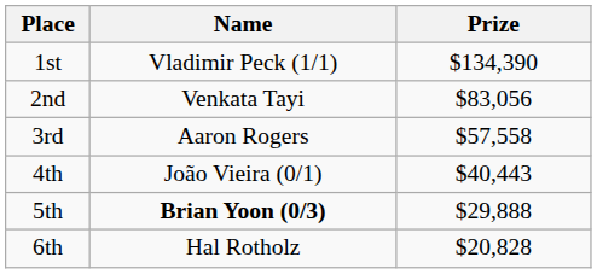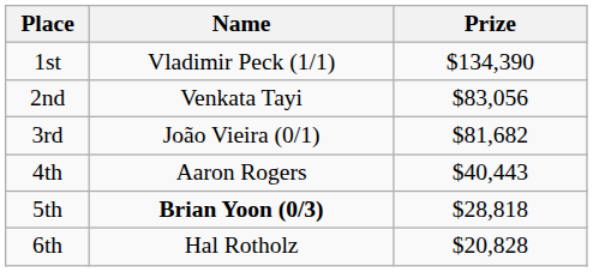 <table class="wikitable">
 <tr>
 <th width="50">Place</th>
 <th width="200">Name</th>
 <th width="125">Prize</th>
 </tr>
 <tr>
 <td align = "center">1st</td>
 <td align = "center"> Vladimir Peck (1/1)</td>
 <td align="center">$134,390</td>
 </tr>
 <tr>
 <td align = "center">2nd</td>
 <td align = "center"> Venkata Tayi</td>
 <td align="center">$83,056</td>
 </tr>
 <tr>
 <td align = "center">3rd</td>
-<td align = "center"> Aaron Rogers</td>
-<td align="center">$57,558</td>
+<td align = "center"> João Vieira (0/1)</td>
+<td align="center">$81,682</td>
 </tr>
 <tr>
 <td align = "center">4th</td>
-<td align = "center"> João Vieira (0/1)</td>
+<td align = "center"> Aaron Rogers</td>
 <td align="center">$40,443</td>
 </tr>
 <tr>
 <td align = "center">5th</td>
 <td align = "center"><strong> Brian Yoon (0/3)</strong></td>
-<td align="center">$29,888</td>
+<td align="center">$28,818</td>
 </tr>
 <tr>
 <td align = "center">6th</td>
 <td align = "center"> Hal Rotholz</td>
 <td align="center">$20,828</td>
 </tr>
 </table>
